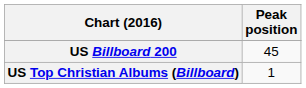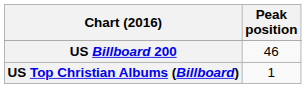 <table class="wikitable sortable plainrowheaders" style="text-align:center">
 <tr>
 <th scope="col">Chart (2016)</th>
 <th scope="col">Peak<br> position</th>
 </tr>
 <tr>
 </tr>
 <tr>
 </tr>
 <tr>
 </tr>
 <tr>
 </tr>
 <tr>
 </tr>
 <tr>
 <th scope="row">US <a href='#'><em>Billboard</em> 200</a></th>
-<td>45</td>
+<td>46</td>
 </tr>
 <tr>
 <th scope="row">US <a href='#'>Top Christian Albums</a> (<em><a href='#'>Billboard</a></em>)</th>
 <td>1</td>
 </tr>
 </table>
